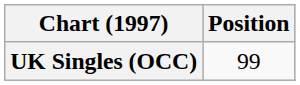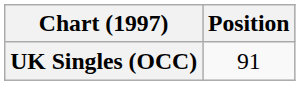 <table class="wikitable plainrowheaders" style="text-align:center">
 <tr>
 <th>Chart (1997)</th>
 <th>Position</th>
 </tr>
 <tr>
 <th scope="row">UK Singles (OCC)</th>
-<td>99</td>
+<td>91</td>
 </tr>
 </table>
